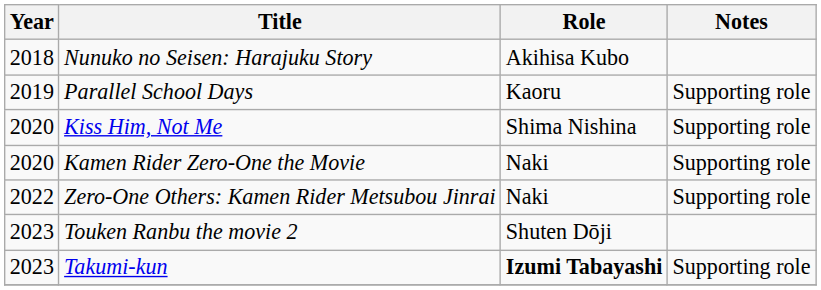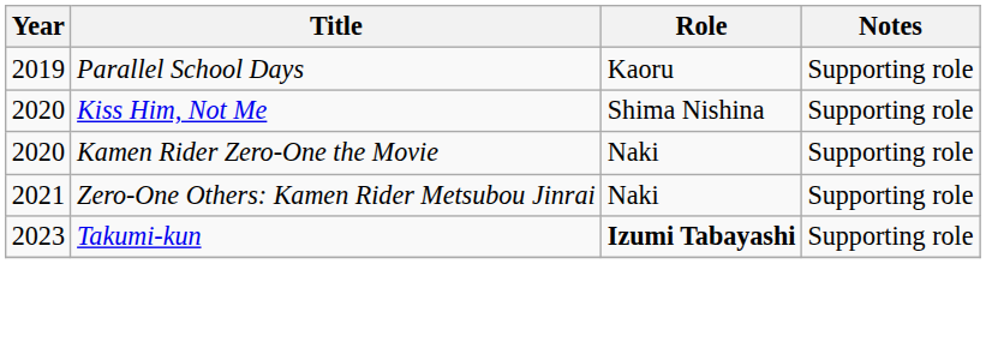 <table class="wikitable sortable">
 <tr>
 <th>Year</th>
 <th>Title</th>
 <th>Role</th>
 <th class="unsortable">Notes</th>
-</tr>
-<tr>
-<td>2018</td>
-<td><em>Nunuko no Seisen: Harajuku Story</em></td>
-<td>Akihisa Kubo</td>
-<td></td>
 </tr>
 <tr>
 <td>2019</td>
 <td><em>Parallel School Days</em></td>
 <td>Kaoru</td>
 <td>Supporting role</td>
 </tr>
 <tr>
 <td>2020</td>
 <td><em><a href='#'>Kiss Him, Not Me</a></em></td>
 <td>Shima Nishina</td>
 <td>Supporting role</td>
 </tr>
 <tr>
 <td>2020</td>
 <td><em>Kamen Rider Zero-One the Movie</em></td>
 <td>Naki</td>
 <td>Supporting role</td>
 </tr>
 <tr>
-<td>2022</td>
+<td>2021</td>
 <td><em>Zero-One Others: Kamen Rider Metsubou Jinrai</em></td>
 <td>Naki</td>
 <td>Supporting role</td>
-</tr>
-<tr>
-<td>2023</td>
-<td><em>Touken Ranbu the movie 2</em></td>
-<td>Shuten Dōji</td>
-<td></td>
 </tr>
 <tr>
 <td>2023</td>
 <td><em><a href='#'>Takumi-kun</a></em></td>
 <td><strong>Izumi Tabayashi</strong></td>
 <td>Supporting role </td>
 </tr>
 <tr>
 </tr>
 </table>
